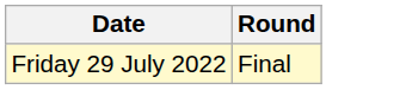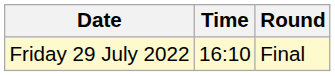 <table class="wikitable">
 <tr>
 <th>Date</th>
+<th>Time</th>
 <th>Round</th>
 </tr>
 <tr>
 <td style=background:lemonchiffon>Friday 29 July 2022</td>
+<td style=background:lemonchiffon>16:10</td>
 <td style=background:lemonchiffon>Final</td>
 </tr>
 </table>
